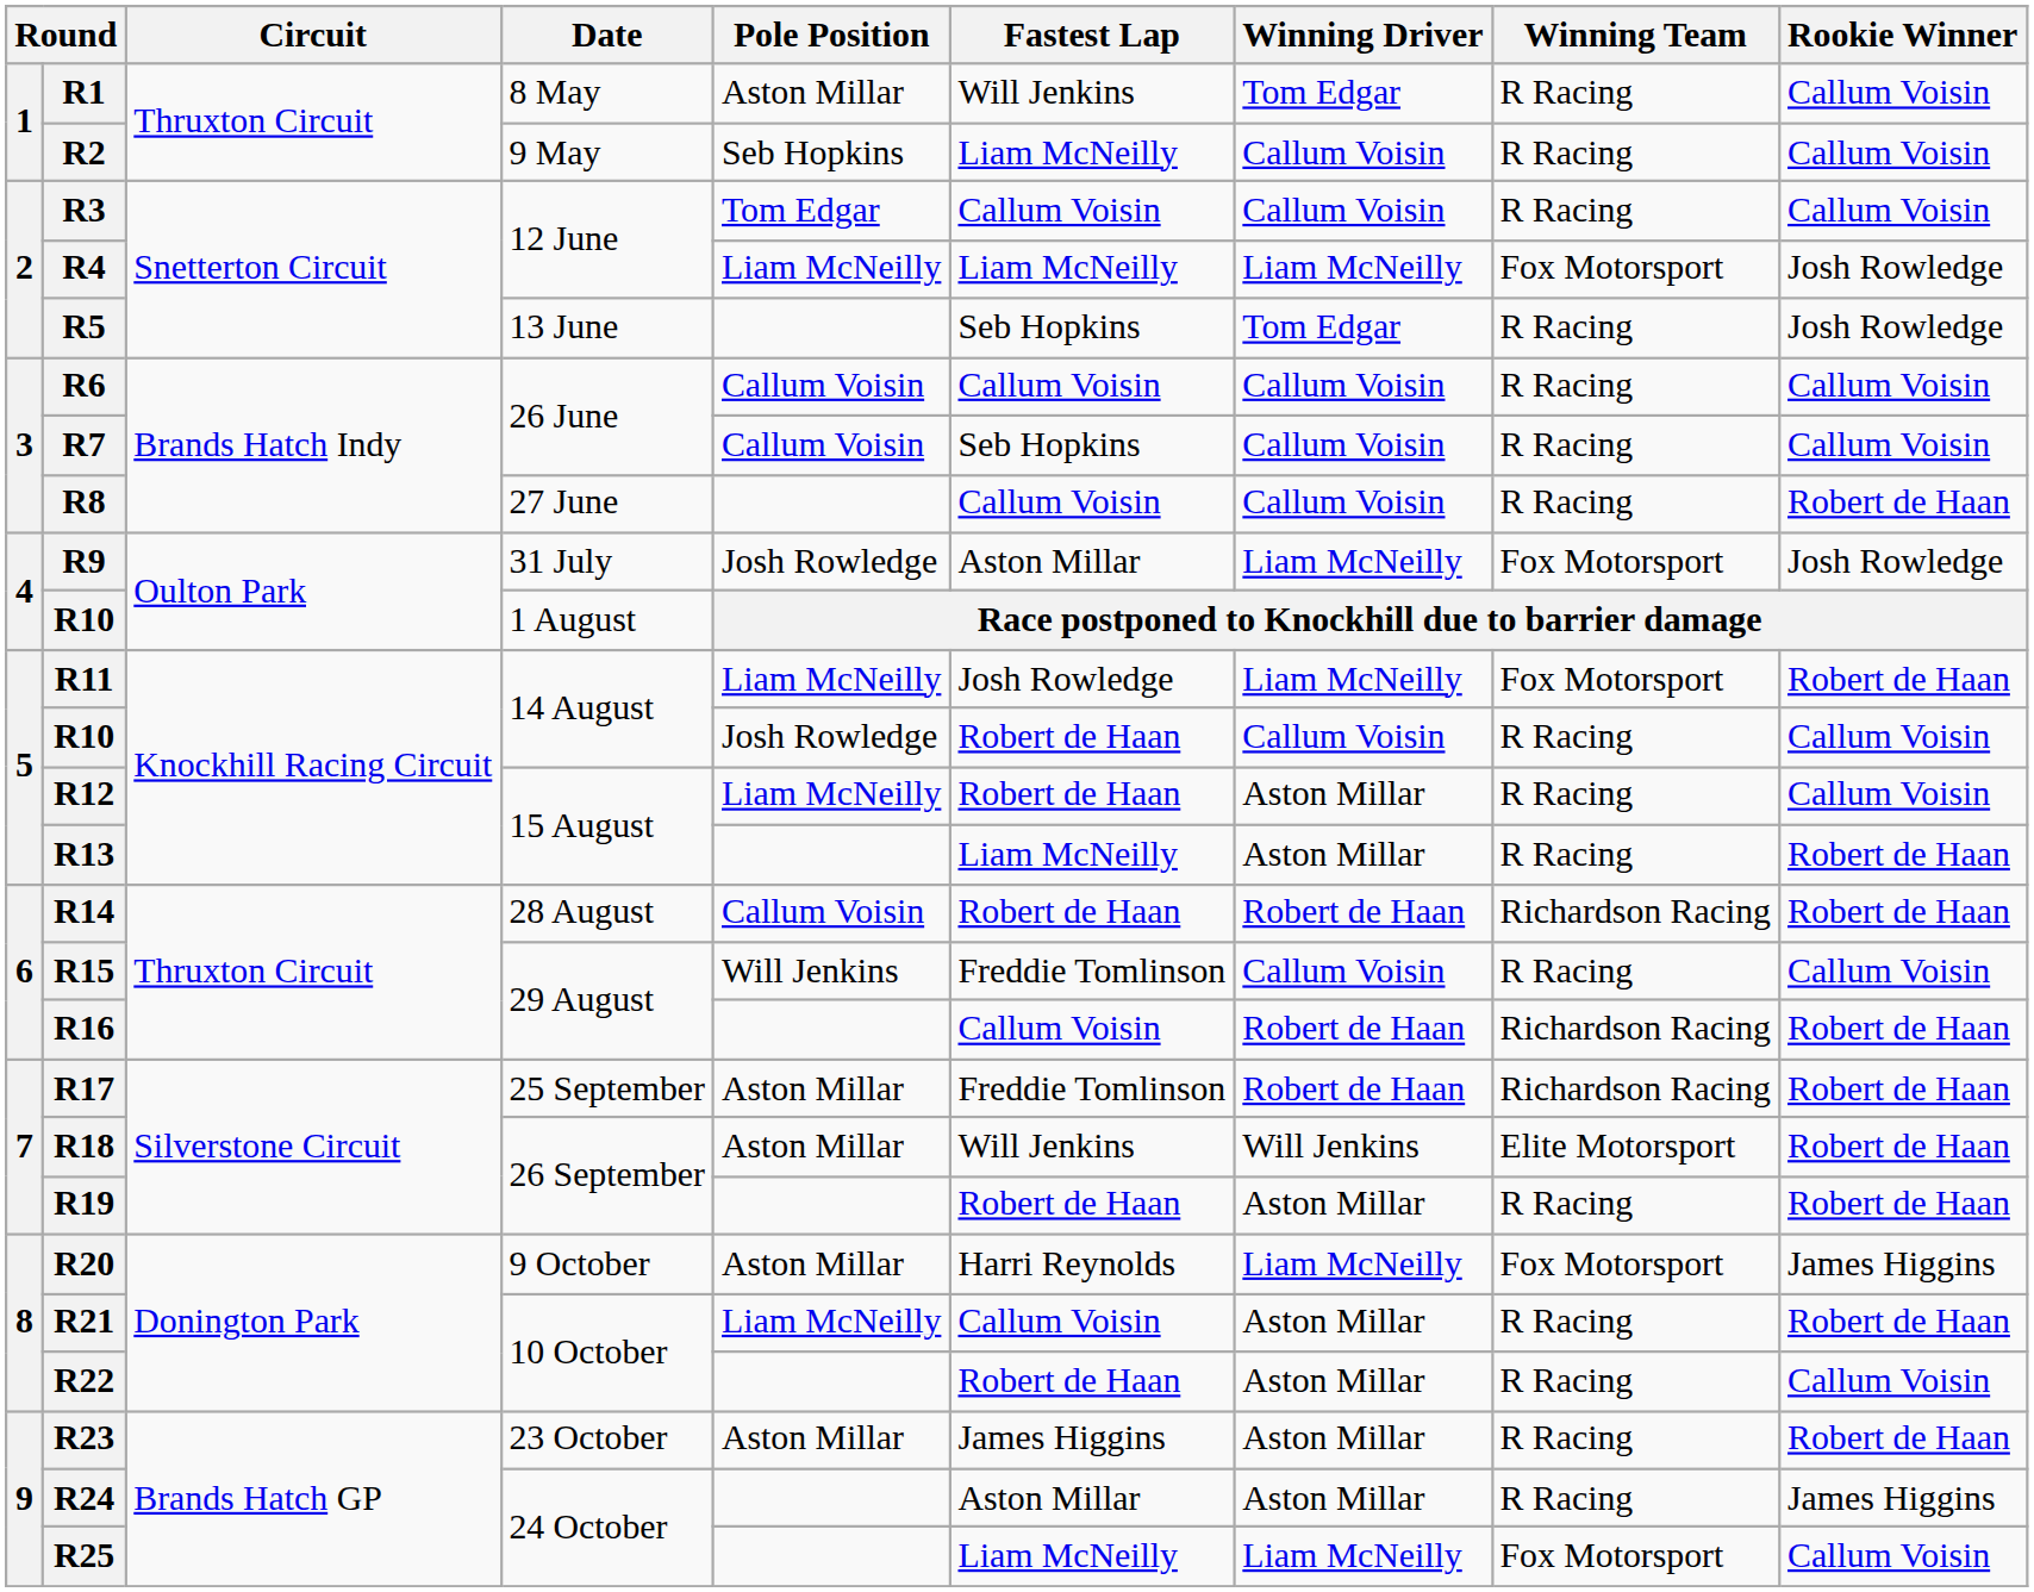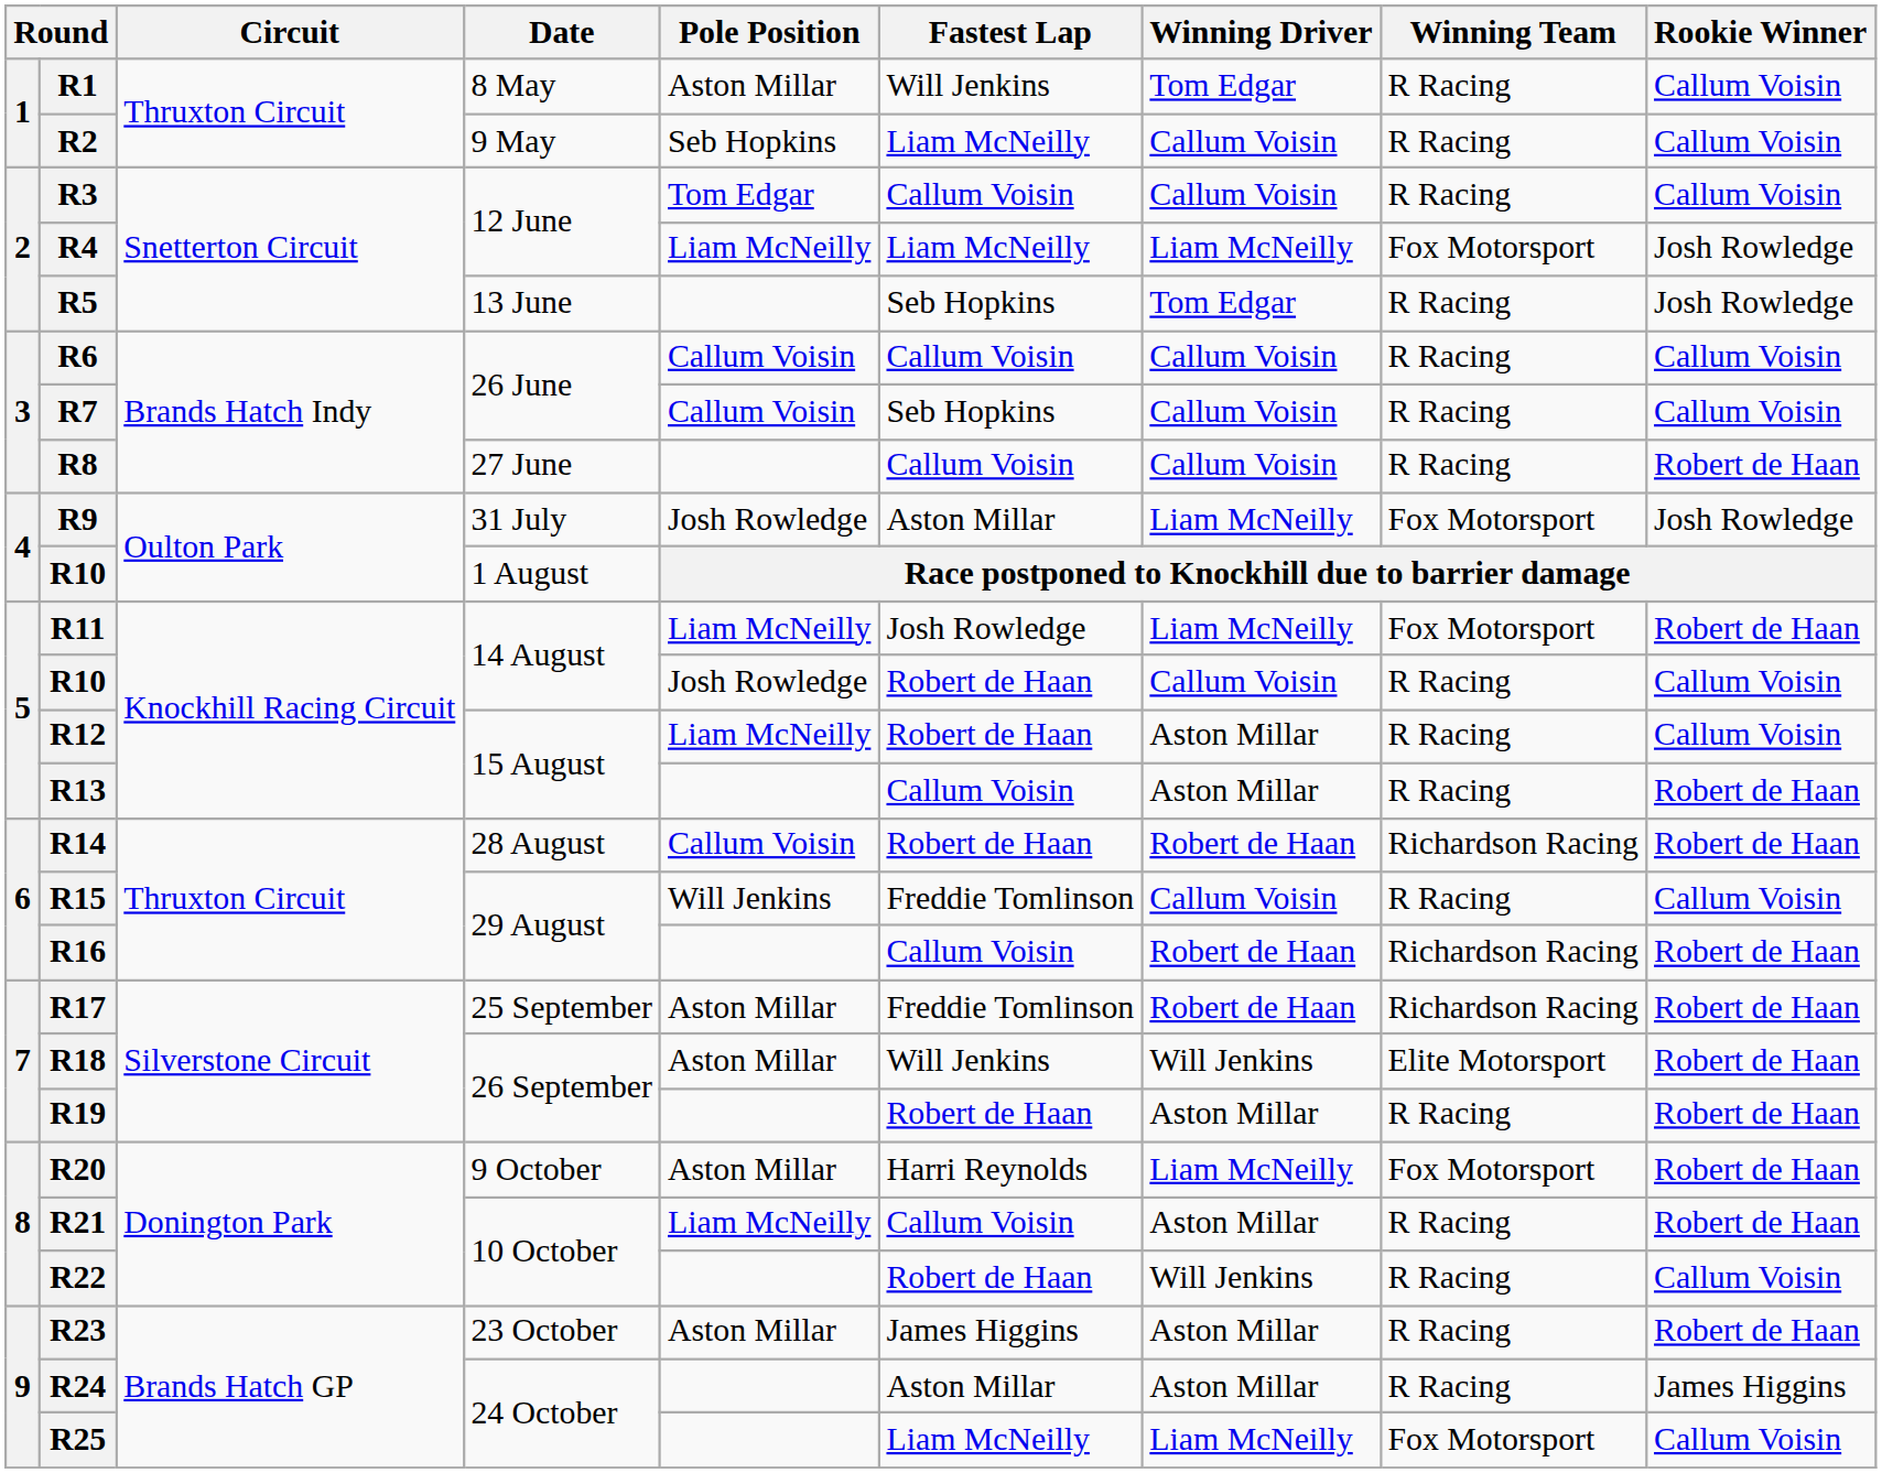 <table class="wikitable" style="font-size: 85%">
 <tr>
 <th colspan=2>Round</th>
 <th>Circuit</th>
 <th>Date</th>
 <th>Pole Position</th>
 <th>Fastest Lap</th>
 <th>Winning Driver</th>
 <th>Winning Team</th>
 <th>Rookie Winner</th>
 </tr>
 <tr>
 <th rowspan=2>1</th>
 <th>R1</th>
 <td rowspan=2><a href='#'>Thruxton Circuit</a></td>
 <td>8 May</td>
 <td> Aston Millar</td>
 <td> Will Jenkins</td>
 <td> <a href='#'>Tom Edgar</a></td>
 <td>R Racing</td>
 <td> <a href='#'>Callum Voisin</a></td>
 </tr>
 <tr>
 <th>R2</th>
 <td>9 May</td>
 <td> Seb Hopkins</td>
 <td> <a href='#'>Liam McNeilly</a></td>
 <td> <a href='#'>Callum Voisin</a></td>
 <td>R Racing</td>
 <td> <a href='#'>Callum Voisin</a></td>
 </tr>
 <tr>
 <th rowspan=3>2</th>
 <th>R3</th>
 <td rowspan=3><a href='#'>Snetterton Circuit</a></td>
 <td rowspan=2>12 June</td>
 <td> <a href='#'>Tom Edgar</a></td>
 <td> <a href='#'>Callum Voisin</a></td>
 <td> <a href='#'>Callum Voisin</a></td>
 <td>R Racing</td>
 <td> <a href='#'>Callum Voisin</a></td>
 </tr>
 <tr>
 <th>R4</th>
 <td> <a href='#'>Liam McNeilly</a></td>
 <td> <a href='#'>Liam McNeilly</a></td>
 <td> <a href='#'>Liam McNeilly</a></td>
 <td>Fox Motorsport</td>
 <td> Josh Rowledge</td>
 </tr>
 <tr>
 <th>R5</th>
 <td>13 June</td>
 <td></td>
 <td> Seb Hopkins</td>
 <td> <a href='#'>Tom Edgar</a></td>
 <td>R Racing</td>
 <td> Josh Rowledge</td>
 </tr>
 <tr>
 <th rowspan=3>3</th>
 <th>R6</th>
 <td rowspan=3><a href='#'>Brands Hatch</a> Indy</td>
 <td rowspan=2>26 June</td>
 <td> <a href='#'>Callum Voisin</a></td>
 <td> <a href='#'>Callum Voisin</a></td>
 <td> <a href='#'>Callum Voisin</a></td>
 <td>R Racing</td>
 <td> <a href='#'>Callum Voisin</a></td>
 </tr>
 <tr>
 <th>R7</th>
 <td> <a href='#'>Callum Voisin</a></td>
 <td> Seb Hopkins</td>
 <td> <a href='#'>Callum Voisin</a></td>
 <td>R Racing</td>
 <td> <a href='#'>Callum Voisin</a></td>
 </tr>
 <tr>
 <th>R8</th>
 <td>27 June</td>
 <td></td>
 <td> <a href='#'>Callum Voisin</a></td>
 <td> <a href='#'>Callum Voisin</a></td>
 <td>R Racing</td>
 <td> <a href='#'>Robert de Haan</a></td>
 </tr>
 <tr>
 <th rowspan=2>4</th>
 <th>R9</th>
 <td rowspan=2><a href='#'>Oulton Park</a></td>
 <td>31 July</td>
 <td> Josh Rowledge</td>
 <td> Aston Millar</td>
 <td> <a href='#'>Liam McNeilly</a></td>
 <td>Fox Motorsport</td>
 <td> Josh Rowledge</td>
 </tr>
 <tr>
 <th>R10</th>
 <td>1 August</td>
 <th colspan=5>Race postponed to Knockhill due to barrier damage</th>
 </tr>
 <tr>
 <th rowspan=4>5</th>
 <th>R11</th>
 <td rowspan=4><a href='#'>Knockhill Racing Circuit</a></td>
 <td rowspan=2>14 August</td>
 <td> <a href='#'>Liam McNeilly</a></td>
 <td> Josh Rowledge</td>
 <td> <a href='#'>Liam McNeilly</a></td>
 <td>Fox Motorsport</td>
 <td> <a href='#'>Robert de Haan</a></td>
 </tr>
 <tr>
 <th>R10</th>
 <td> Josh Rowledge</td>
 <td> <a href='#'>Robert de Haan</a></td>
 <td> <a href='#'>Callum Voisin</a></td>
 <td>R Racing</td>
 <td> <a href='#'>Callum Voisin</a></td>
 </tr>
 <tr>
 <th>R12</th>
 <td rowspan=2>15 August</td>
 <td> <a href='#'>Liam McNeilly</a></td>
 <td> <a href='#'>Robert de Haan</a></td>
 <td> Aston Millar</td>
 <td>R Racing</td>
 <td> <a href='#'>Callum Voisin</a></td>
 </tr>
 <tr>
 <th>R13</th>
 <td></td>
-<td> <a href='#'>Liam McNeilly</a></td>
+<td> <a href='#'>Callum Voisin</a></td>
 <td> Aston Millar</td>
 <td>R Racing</td>
 <td> <a href='#'>Robert de Haan</a></td>
 </tr>
 <tr>
 <th rowspan=3>6</th>
 <th>R14</th>
 <td rowspan=3><a href='#'>Thruxton Circuit</a></td>
 <td>28 August</td>
 <td> <a href='#'>Callum Voisin</a></td>
 <td> <a href='#'>Robert de Haan</a></td>
 <td> <a href='#'>Robert de Haan</a></td>
 <td>Richardson Racing</td>
 <td> <a href='#'>Robert de Haan</a></td>
 </tr>
 <tr>
 <th>R15</th>
 <td rowspan=2>29 August</td>
 <td> Will Jenkins</td>
 <td> Freddie Tomlinson</td>
 <td> <a href='#'>Callum Voisin</a></td>
 <td>R Racing</td>
 <td> <a href='#'>Callum Voisin</a></td>
 </tr>
 <tr>
 <th>R16</th>
 <td></td>
 <td> <a href='#'>Callum Voisin</a></td>
 <td> <a href='#'>Robert de Haan</a></td>
 <td>Richardson Racing</td>
 <td> <a href='#'>Robert de Haan</a></td>
 </tr>
 <tr>
 <th rowspan=3>7</th>
 <th>R17</th>
 <td rowspan=3><a href='#'>Silverstone Circuit</a></td>
 <td>25 September</td>
 <td> Aston Millar</td>
 <td> Freddie Tomlinson</td>
 <td> <a href='#'>Robert de Haan</a></td>
 <td>Richardson Racing</td>
 <td> <a href='#'>Robert de Haan</a></td>
 </tr>
 <tr>
 <th>R18</th>
 <td rowspan=2>26 September</td>
 <td> Aston Millar</td>
 <td> Will Jenkins</td>
 <td> Will Jenkins</td>
 <td>Elite Motorsport</td>
 <td> <a href='#'>Robert de Haan</a></td>
 </tr>
 <tr>
 <th>R19</th>
 <td></td>
 <td> <a href='#'>Robert de Haan</a></td>
 <td> Aston Millar</td>
 <td>R Racing</td>
 <td> <a href='#'>Robert de Haan</a></td>
 </tr>
 <tr>
 <th rowspan=3>8</th>
 <th>R20</th>
 <td rowspan=3><a href='#'>Donington Park</a></td>
 <td>9 October</td>
 <td> Aston Millar</td>
 <td> Harri Reynolds</td>
 <td> <a href='#'>Liam McNeilly</a></td>
 <td>Fox Motorsport</td>
-<td> James Higgins</td>
+<td> <a href='#'>Robert de Haan</a></td>
 </tr>
 <tr>
 <th>R21</th>
 <td rowspan=2>10 October</td>
 <td> <a href='#'>Liam McNeilly</a></td>
 <td> <a href='#'>Callum Voisin</a></td>
 <td> Aston Millar</td>
 <td>R Racing</td>
 <td> <a href='#'>Robert de Haan</a></td>
 </tr>
 <tr>
 <th>R22</th>
 <td></td>
 <td> <a href='#'>Robert de Haan</a></td>
-<td> Aston Millar</td>
+<td> Will Jenkins</td>
 <td>R Racing</td>
 <td> <a href='#'>Callum Voisin</a></td>
 </tr>
 <tr>
 <th rowspan=3>9</th>
 <th>R23</th>
 <td rowspan=3><a href='#'>Brands Hatch</a> GP</td>
 <td>23 October</td>
 <td> Aston Millar</td>
 <td> James Higgins</td>
 <td> Aston Millar</td>
 <td>R Racing</td>
 <td> <a href='#'>Robert de Haan</a></td>
 </tr>
 <tr>
 <th>R24</th>
 <td rowspan=2>24 October</td>
 <td></td>
 <td> Aston Millar</td>
 <td> Aston Millar</td>
 <td>R Racing</td>
 <td> James Higgins</td>
 </tr>
 <tr>
 <th>R25</th>
 <td></td>
 <td> <a href='#'>Liam McNeilly</a></td>
 <td> <a href='#'>Liam McNeilly</a></td>
 <td>Fox Motorsport</td>
 <td> <a href='#'>Callum Voisin</a></td>
 </tr>
 </table>
